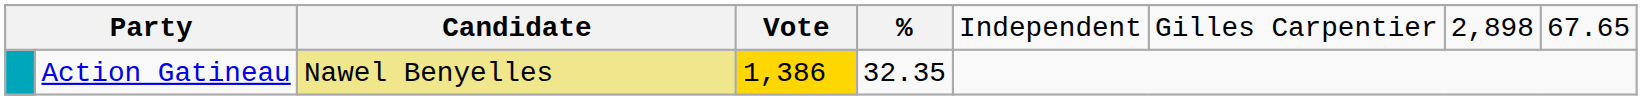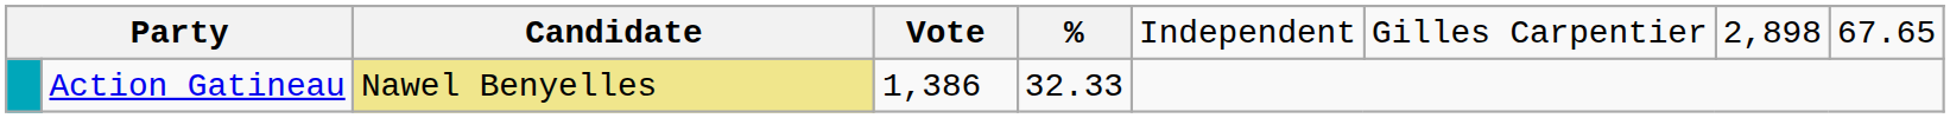 <table class="wikitable">
 <tr>
 <th bgcolor="#DDDDFF" width="100px" colspan="2">Party</th>
 <th bgcolor="#DDDDFF" width="200px">Candidate</th>
 <th bgcolor="#DDDDFF" width="50px">Vote</th>
 <th bgcolor="#DDDDFF" width="30px">%<br></th>
 <td>Independent</td>
 <td>Gilles Carpentier</td>
 <td>2,898</td>
 <td>67.65</td>
 </tr>
 <tr>
 <td bgcolor=#00a7ba> </td>
 <td><a href='#'>Action Gatineau</a></td>
 <td style="background: khaki;">Nawel Benyelles</td>
-<td style="background: gold;">1,386</td>
-<td>32.35</td>
+<td>1,386</td>
+<td>32.33</td>
 </tr>
 </table>
